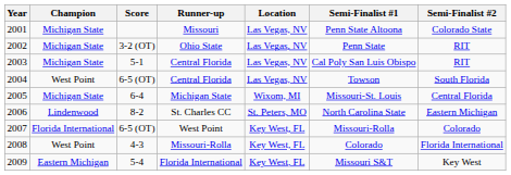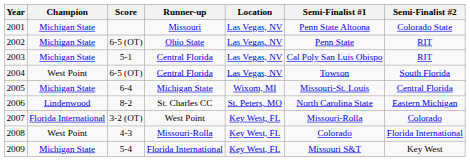 <table class="wikitable" style="text-align:center; font-size:90%">
 <tr>
 <th>Year</th>
 <th>Champion</th>
 <th>Score</th>
 <th>Runner-up</th>
 <th>Location</th>
 <th>Semi-Finalist #1</th>
 <th>Semi-Finalist #2</th>
 </tr>
 <tr>
 <td>2001</td>
 <td><a href='#'>Michigan State</a></td>
 <td></td>
 <td><a href='#'>Missouri</a></td>
 <td><a href='#'>Las Vegas, NV</a></td>
 <td><a href='#'>Penn State Altoona</a></td>
 <td><a href='#'>Colorado State</a></td>
 </tr>
 <tr>
 <td>2002</td>
 <td><a href='#'>Michigan State</a></td>
-<td>3-2 (OT)</td>
+<td>6-5 (OT)</td>
 <td><a href='#'>Ohio State</a></td>
 <td><a href='#'>Las Vegas, NV</a></td>
 <td><a href='#'>Penn State</a></td>
 <td><a href='#'>RIT</a></td>
 </tr>
 <tr>
 <td>2003</td>
 <td><a href='#'>Michigan State</a></td>
 <td>5-1</td>
 <td><a href='#'>Central Florida</a></td>
 <td><a href='#'>Las Vegas, NV</a></td>
 <td><a href='#'>Cal Poly San Luis Obispo</a></td>
 <td><a href='#'>RIT</a></td>
 </tr>
 <tr>
 <td>2004</td>
 <td>West Point</td>
 <td>6-5 (OT)</td>
 <td><a href='#'>Central Florida</a></td>
 <td><a href='#'>Las Vegas, NV</a></td>
 <td><a href='#'>Towson</a></td>
 <td><a href='#'>South Florida</a></td>
 </tr>
 <tr>
 <td>2005</td>
 <td><a href='#'>Michigan State</a></td>
 <td>6-4</td>
 <td><a href='#'>Michigan State</a></td>
 <td><a href='#'>Wixom, MI</a></td>
 <td><a href='#'>Missouri-St. Louis</a></td>
 <td><a href='#'>Central Florida</a></td>
 </tr>
 <tr>
 <td>2006</td>
 <td><a href='#'>Lindenwood</a></td>
 <td>8-2</td>
 <td>St. Charles CC</td>
 <td><a href='#'>St. Peters, MO</a></td>
 <td><a href='#'>North Carolina State</a></td>
 <td><a href='#'>Eastern Michigan</a></td>
 </tr>
 <tr>
 <td>2007</td>
 <td><a href='#'>Florida International</a></td>
-<td>6-5 (OT)</td>
+<td>3-2 (OT)</td>
 <td>West Point</td>
 <td><a href='#'>Key West, FL</a></td>
 <td><a href='#'>Missouri-Rolla</a></td>
 <td><a href='#'>Colorado</a></td>
 </tr>
 <tr>
 <td>2008</td>
 <td>West Point</td>
 <td>4-3</td>
 <td><a href='#'>Missouri-Rolla</a></td>
 <td><a href='#'>Key West, FL</a></td>
 <td><a href='#'>Colorado</a></td>
 <td><a href='#'>Florida International</a></td>
 </tr>
 <tr>
 <td>2009</td>
-<td><a href='#'>Eastern Michigan</a></td>
+<td><a href='#'>Michigan State</a></td>
 <td>5-4</td>
 <td><a href='#'>Florida International</a></td>
 <td><a href='#'>Key West, FL</a></td>
 <td><a href='#'>Missouri S&T</a></td>
 <td>Key West</td>
 </tr>
 </table>
